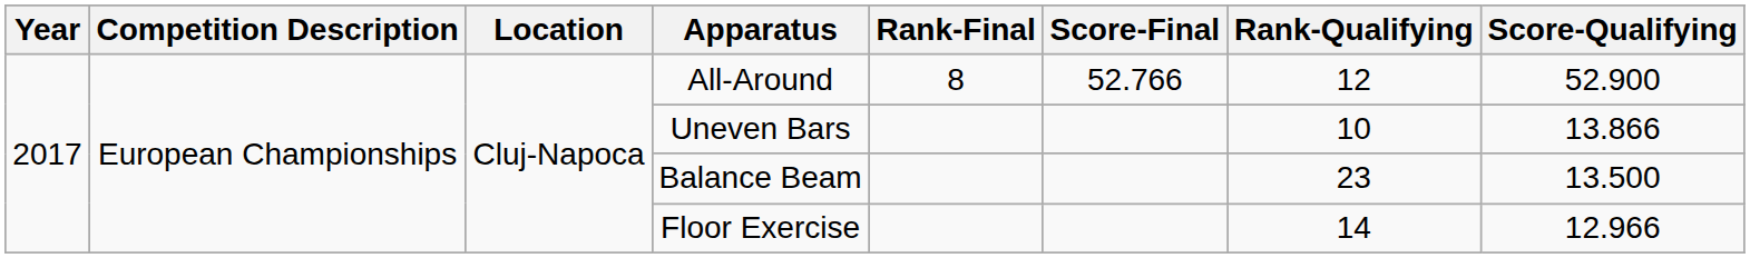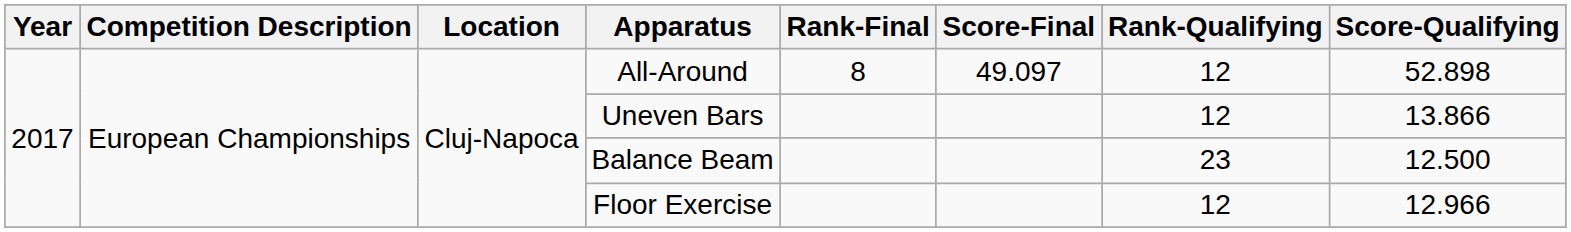 <table class="wikitable" style="text-align:center">
 <tr>
 <th>Year</th>
 <th>Competition Description</th>
 <th>Location</th>
 <th>Apparatus</th>
 <th>Rank-Final</th>
 <th>Score-Final</th>
 <th>Rank-Qualifying</th>
 <th>Score-Qualifying</th>
 </tr>
 <tr>
 <td rowspan=4>2017</td>
 <td rowspan=4>European Championships</td>
 <td rowspan=4>Cluj-Napoca</td>
 <td>All-Around</td>
 <td>8</td>
-<td>52.766</td>
+<td>49.097</td>
 <td>12</td>
-<td>52.900</td>
+<td>52.898</td>
 </tr>
 <tr>
 <td>Uneven Bars</td>
 <td></td>
 <td></td>
-<td>10</td>
+<td>12</td>
 <td>13.866</td>
 </tr>
 <tr>
 <td>Balance Beam</td>
 <td></td>
 <td></td>
 <td>23</td>
-<td>13.500</td>
+<td>12.500</td>
 </tr>
 <tr>
 <td>Floor Exercise</td>
 <td></td>
 <td></td>
-<td>14</td>
+<td>12</td>
 <td>12.966</td>
 </tr>
 </table>
